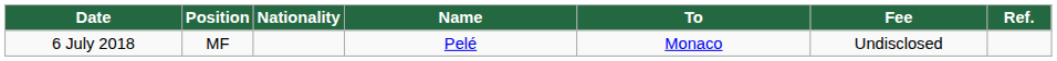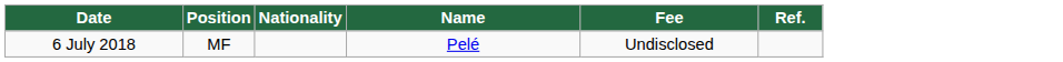 <table class="wikitable"  style="text-align:center; font-size:90%; ">
 <tr>
 <th style="background:#236840; color:white; width:150px;">Date</th>
 <th style="background:#236840; color:white; width:50px;">Position</th>
 <th style="background:#236840; color:white; width:50px;">Nationality</th>
 <th style="background:#236840; color:white; width:200px;">Name</th>
-<th style="background:#236840; color:white; width:200px;">To</th>
 <th style="background:#236840; color:white; width:150px;">Fee</th>
 <th style="background:#236840; color:white; width:50px;">Ref.</th>
 </tr>
 <tr>
 <td>6 July 2018</td>
 <td>MF</td>
 <td></td>
 <td><a href='#'>Pelé</a></td>
-<td><a href='#'>Monaco</a></td>
 <td>Undisclosed</td>
 <td></td>
 </tr>
 </table>
